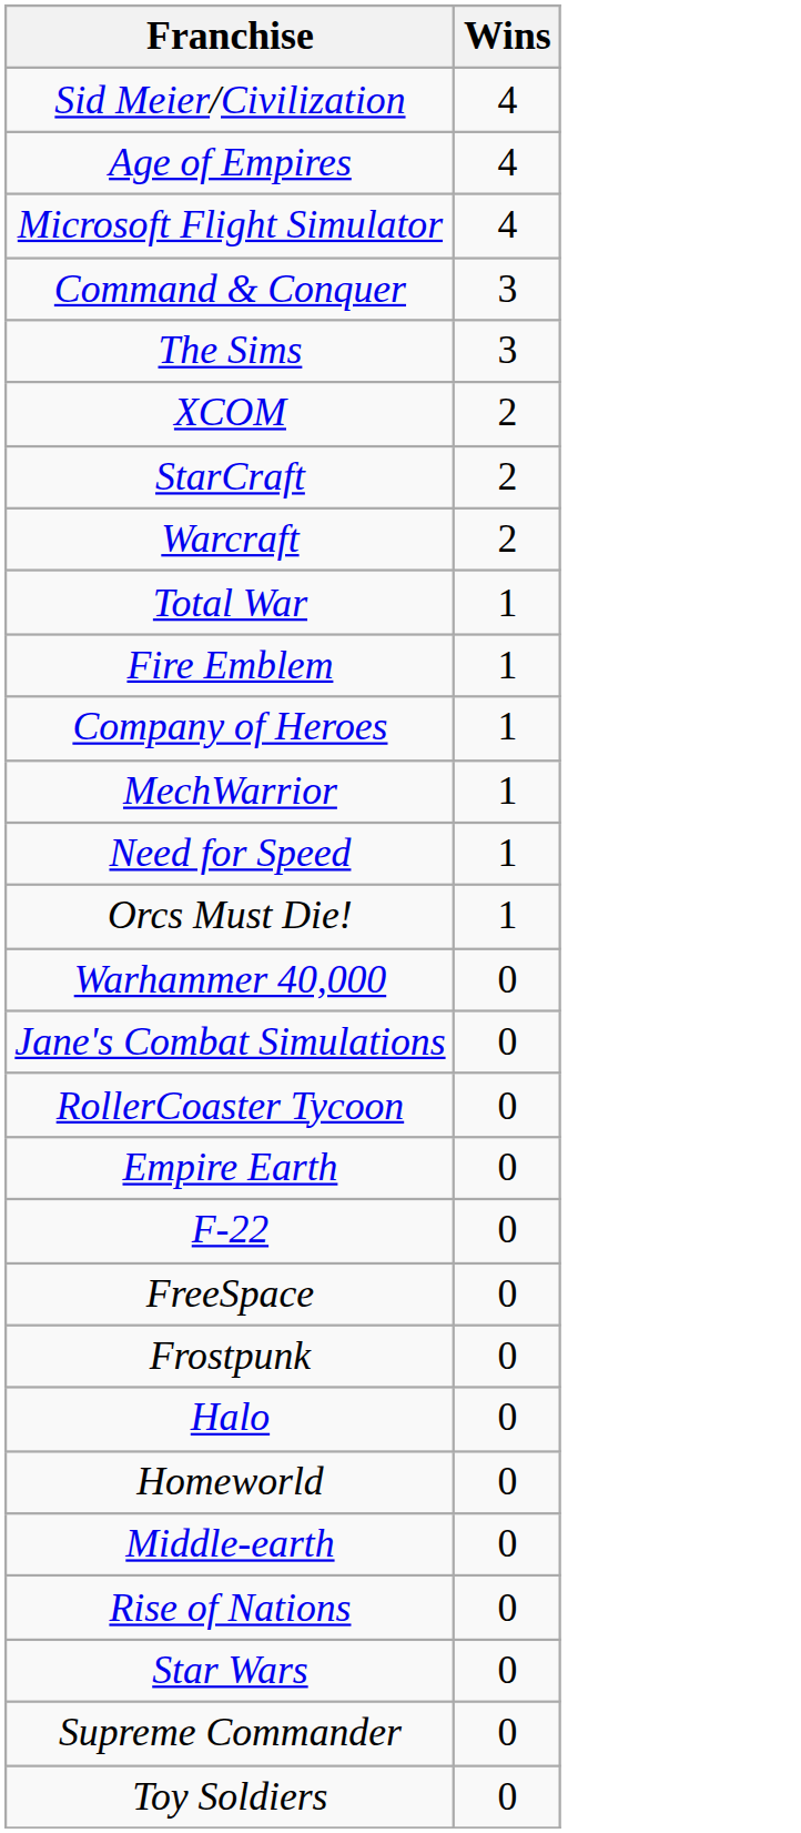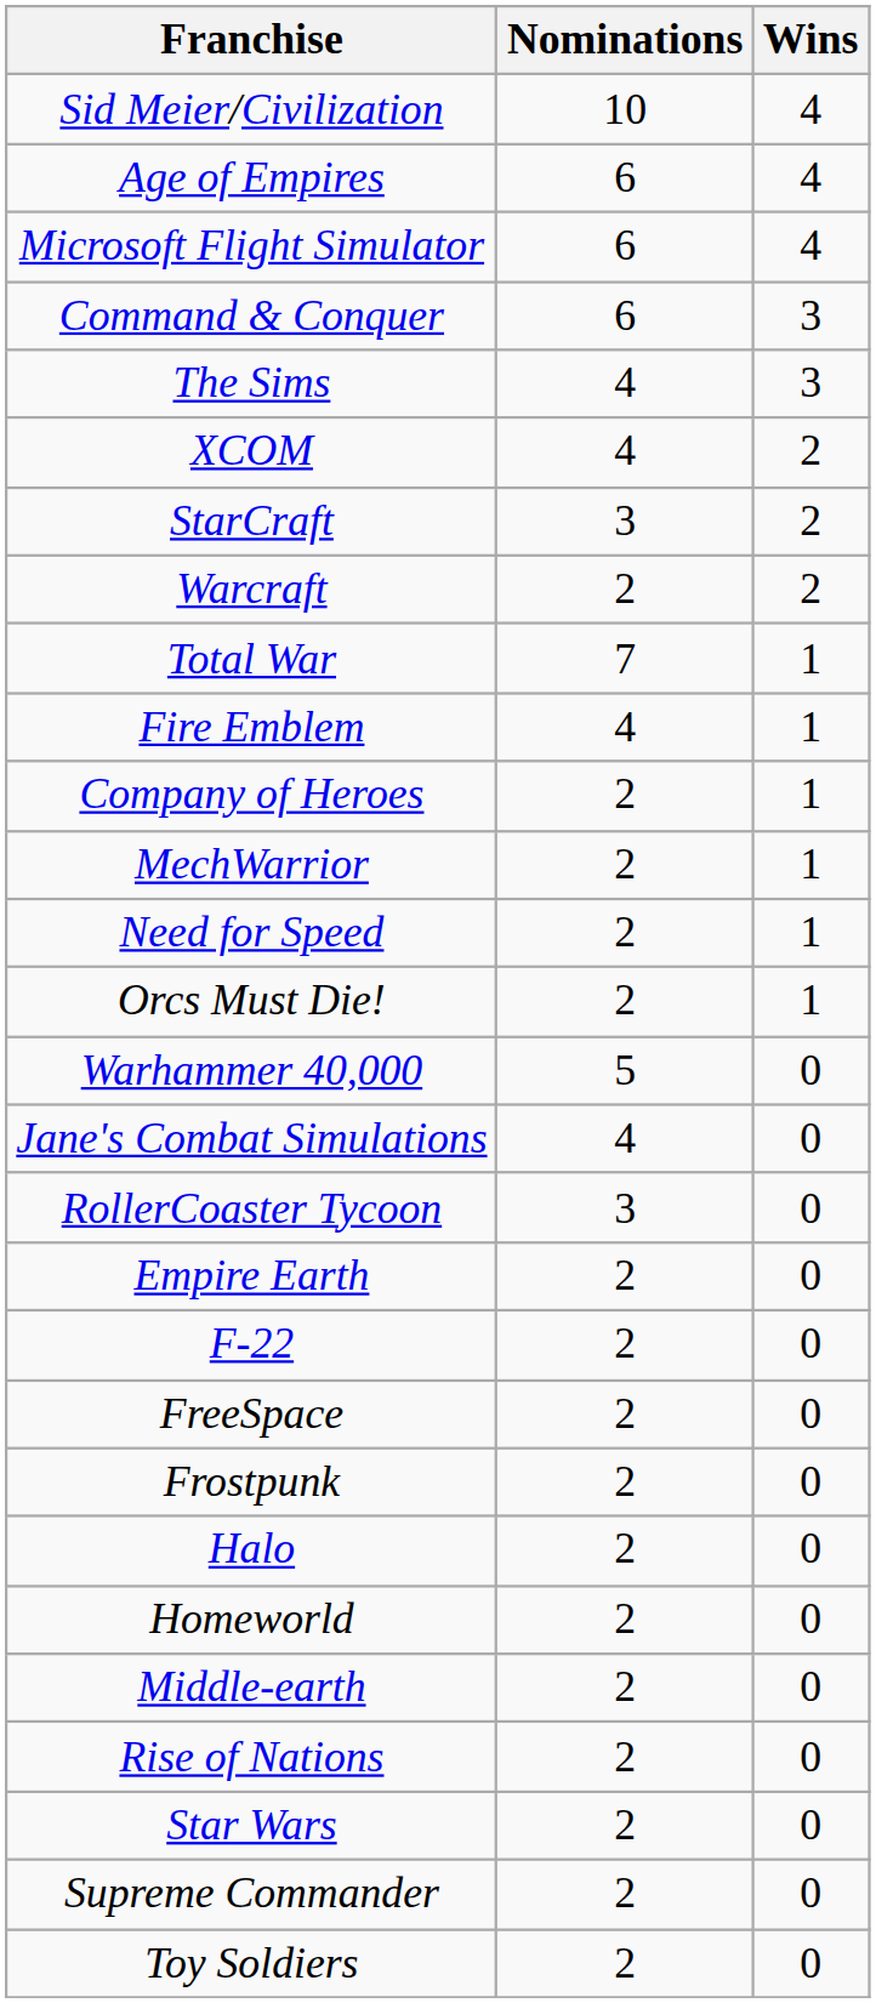 <table class="wikitable sortable plainrowheaders" rowspan="2" style="text-align:center;" background: #f6e39c;>
 <tr>
 <th scope="col">Franchise</th>
+<th scope="col">Nominations</th>
 <th scope="col">Wins</th>
 </tr>
 <tr>
 <td><em><a href='#'>Sid Meier</a>/<a href='#'>Civilization</a></em></td>
+<td>10</td>
 <td>4</td>
 </tr>
 <tr>
 <td><em><a href='#'>Age of Empires</a></em></td>
+<td>6</td>
 <td>4</td>
 </tr>
 <tr>
 <td><em><a href='#'>Microsoft Flight Simulator</a></em></td>
+<td>6</td>
 <td>4</td>
 </tr>
 <tr>
 <td><em><a href='#'>Command & Conquer</a></em></td>
+<td>6</td>
 <td>3</td>
 </tr>
 <tr>
 <td><em><a href='#'>The Sims</a></em></td>
+<td>4</td>
 <td>3</td>
 </tr>
 <tr>
 <td><em><a href='#'>XCOM</a></em></td>
+<td>4</td>
 <td>2</td>
 </tr>
 <tr>
 <td><em><a href='#'>StarCraft</a></em></td>
+<td>3</td>
 <td>2</td>
 </tr>
 <tr>
 <td><em><a href='#'>Warcraft</a></em></td>
 <td>2</td>
+<td>2</td>
 </tr>
 <tr>
 <td><em><a href='#'>Total War</a></em></td>
+<td>7</td>
 <td>1</td>
 </tr>
 <tr>
 <td><em><a href='#'>Fire Emblem</a></em></td>
+<td>4</td>
 <td>1</td>
 </tr>
 <tr>
 <td><em><a href='#'>Company of Heroes</a></em></td>
+<td>2</td>
 <td>1</td>
 </tr>
 <tr>
 <td><em><a href='#'>MechWarrior</a></em></td>
+<td>2</td>
 <td>1</td>
 </tr>
 <tr>
 <td><em><a href='#'>Need for Speed</a></em></td>
+<td>2</td>
 <td>1</td>
 </tr>
 <tr>
 <td><em>Orcs Must Die!</em></td>
+<td>2</td>
 <td>1</td>
 </tr>
 <tr>
 <td><em><a href='#'>Warhammer 40,000</a></em></td>
+<td>5</td>
 <td>0</td>
 </tr>
 <tr>
 <td><em><a href='#'>Jane's Combat Simulations</a></em></td>
+<td>4</td>
 <td>0</td>
 </tr>
 <tr>
 <td><em><a href='#'>RollerCoaster Tycoon</a></em></td>
+<td>3</td>
 <td>0</td>
 </tr>
 <tr>
 <td><em><a href='#'>Empire Earth</a></em></td>
+<td>2</td>
 <td>0</td>
 </tr>
 <tr>
 <td><em><a href='#'>F-22</a></em></td>
+<td>2</td>
 <td>0</td>
 </tr>
 <tr>
 <td><em>FreeSpace</em></td>
+<td>2</td>
 <td>0</td>
 </tr>
 <tr>
 <td><em>Frostpunk</em></td>
+<td>2</td>
 <td>0</td>
 </tr>
 <tr>
 <td><em><a href='#'>Halo</a></em></td>
+<td>2</td>
 <td>0</td>
 </tr>
 <tr>
 <td><em>Homeworld</em></td>
+<td>2</td>
 <td>0</td>
 </tr>
 <tr>
 <td><em><a href='#'>Middle-earth</a></em></td>
+<td>2</td>
 <td>0</td>
 </tr>
 <tr>
 <td><em><a href='#'>Rise of Nations</a></em></td>
+<td>2</td>
 <td>0</td>
 </tr>
 <tr>
 <td><em><a href='#'>Star Wars</a></em></td>
+<td>2</td>
 <td>0</td>
 </tr>
 <tr>
 <td><em>Supreme Commander</em></td>
+<td>2</td>
 <td>0</td>
 </tr>
 <tr>
 <td><em>Toy Soldiers</em></td>
+<td>2</td>
 <td>0</td>
 </tr>
 </table>
